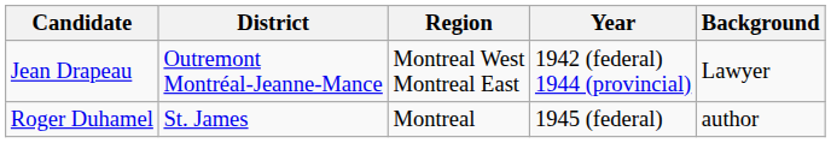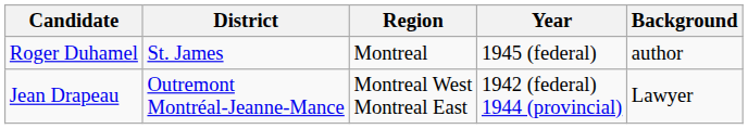 <table class="wikitable">
 <tr>
 <th>Candidate</th>
 <th>District</th>
 <th>Region</th>
 <th>Year</th>
 <th>Background</th>
 </tr>
 <tr>
+<td><a href='#'>Roger Duhamel</a></td>
+<td><a href='#'>St. James</a></td>
+<td>Montreal</td>
+<td>1945 (federal)</td>
+<td>author</td>
+</tr>
+<tr>
 <td><a href='#'>Jean Drapeau</a></td>
 <td><a href='#'>Outremont</a> <br> <a href='#'>Montréal-Jeanne-Mance</a></td>
 <td>Montreal West <br> Montreal East</td>
 <td>1942 (federal) <br> <a href='#'>1944 (provincial)</a></td>
 <td>Lawyer</td>
 </tr>
-<tr>
-<td><a href='#'>Roger Duhamel</a></td>
-<td><a href='#'>St. James</a></td>
-<td>Montreal</td>
-<td>1945 (federal)</td>
-<td>author</td>
-</tr>
 </table>
